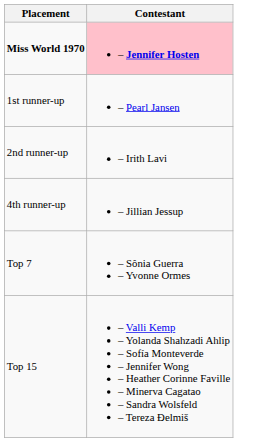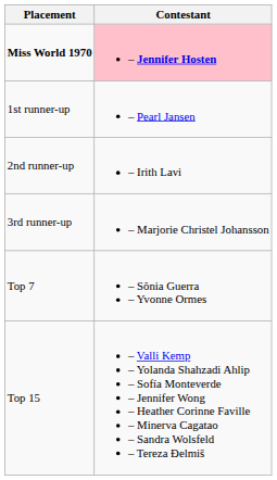 <table class="wikitable sortable" style="font-size:95%;">
 <tr>
 <th>Placement</th>
 <th>Contestant</th>
 </tr>
 <tr>
 <td><strong>Miss World 1970</strong></td>
 <td style="background: pink;"><br><ul><li><strong></strong> – <strong><a href='#'>Jennifer Hosten</a></strong></li></ul></td>
 </tr>
 <tr>
 <td>1st runner-up</td>
 <td><br><ul><li> – <a href='#'>Pearl Jansen</a></li></ul></td>
 </tr>
 <tr>
 <td>2nd runner-up</td>
 <td><br><ul><li> – Irith Lavi</li></ul></td>
 </tr>
 <tr>
-<td>4th runner-up</td>
-<td><br><ul><li> – Jillian Jessup</li></ul></td>
+<td>3rd runner-up</td>
+<td><br><ul><li> – Marjorie Christel Johansson</li></ul></td>
 </tr>
 <tr>
 <td>Top 7</td>
 <td><br><ul><li> – Sônia Guerra</li><li> – Yvonne Ormes</li></ul></td>
 </tr>
 <tr>
 <td>Top 15</td>
 <td><br><ul><li> – <a href='#'>Valli Kemp</a></li><li> – Yolanda Shahzadi Ahlip</li><li> – Sofía Monteverde</li><li> – Jennifer Wong</li><li> – Heather Corinne Faville</li><li> – Minerva Cagatao</li><li> – Sandra Wolsfeld</li><li> – Tereza Đelmiš</li></ul></td>
 </tr>
 </table>
